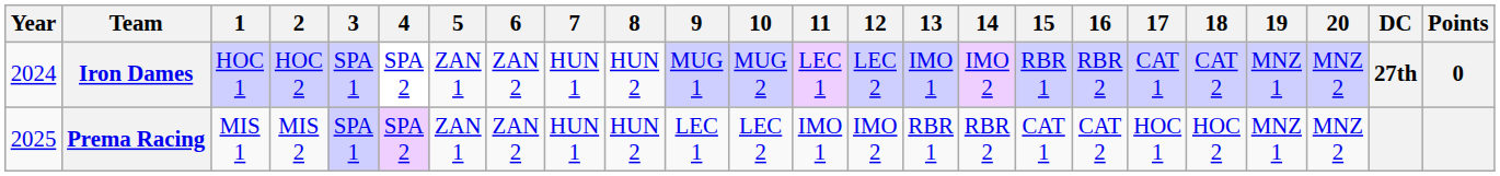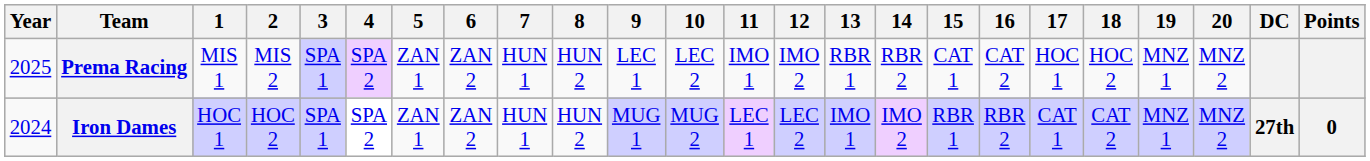 <table class="wikitable" style="text-align:center; font-size:85%;">
 <tr>
 <th>Year</th>
 <th>Team</th>
 <th>1</th>
 <th>2</th>
 <th>3</th>
 <th>4</th>
 <th>5</th>
 <th>6</th>
 <th>7</th>
 <th>8</th>
 <th>9</th>
 <th>10</th>
 <th>11</th>
 <th>12</th>
 <th>13</th>
 <th>14</th>
 <th>15</th>
 <th>16</th>
 <th>17</th>
 <th>18</th>
 <th>19</th>
 <th>20</th>
 <th>DC</th>
 <th>Points</th>
 </tr>
 <tr>
+<td><a href='#'>2025</a></td>
+<th nowrap><a href='#'>Prema Racing</a></th>
+<td style="background:#;"><a href='#'>MIS<br>1</a></td>
+<td style="background:#;"><a href='#'>MIS<br>2</a></td>
+<td style="background:#cfcfff;"><a href='#'>SPA<br>1</a><br></td>
+<td style="background:#efcfff;"><a href='#'>SPA<br>2</a><br></td>
+<td style="background:#;"><a href='#'>ZAN<br>1</a></td>
+<td style="background:#;"><a href='#'>ZAN<br>2</a></td>
+<td style="background:#;"><a href='#'>HUN<br>1</a></td>
+<td style="background:#;"><a href='#'>HUN<br>2</a></td>
+<td style="background:#;"><a href='#'>LEC<br>1</a></td>
+<td style="background:#;"><a href='#'>LEC<br>2</a></td>
+<td style="background:#;"><a href='#'>IMO<br>1</a></td>
+<td style="background:#;"><a href='#'>IMO<br>2</a></td>
+<td style="background:#;"><a href='#'>RBR<br>1</a></td>
+<td style="background:#;"><a href='#'>RBR<br>2</a></td>
+<td style="background:#;"><a href='#'>CAT<br>1</a></td>
+<td style="background:#;"><a href='#'>CAT<br>2</a></td>
+<td style="background:#;"><a href='#'>HOC<br>1</a></td>
+<td style="background:#;"><a href='#'>HOC<br>2</a></td>
+<td style="background:#;"><a href='#'>MNZ<br>1</a></td>
+<td style="background:#;"><a href='#'>MNZ<br>2</a></td>
+<th></th>
+<th></th>
+</tr>
+<tr>
 <td><a href='#'>2024</a></td>
 <th nowrap><a href='#'>Iron Dames</a></th>
 <td style="background:#cfcfff;"><a href='#'>HOC<br>1</a><br></td>
 <td style="background:#cfcfff;"><a href='#'>HOC<br>2</a><br></td>
 <td style="background:#cfcfff;"><a href='#'>SPA<br>1</a><br></td>
 <td style="background:#ffffff;"><a href='#'>SPA<br>2</a><br></td>
 <td><a href='#'>ZAN<br>1</a></td>
 <td><a href='#'>ZAN<br>2</a></td>
 <td><a href='#'>HUN<br>1</a></td>
 <td><a href='#'>HUN<br>2</a></td>
 <td style="background:#cfcfff;"><a href='#'>MUG<br>1</a><br></td>
 <td style="background:#cfcfff;"><a href='#'>MUG<br>2</a><br></td>
 <td style="background:#efcfff;"><a href='#'>LEC<br>1</a><br></td>
 <td style="background:#cfcfff;"><a href='#'>LEC<br>2</a><br></td>
 <td style="background:#cfcfff;"><a href='#'>IMO<br>1</a><br></td>
 <td style="background:#efcfff;"><a href='#'>IMO<br>2</a><br></td>
 <td style="background:#cfcfff;"><a href='#'>RBR<br>1</a><br></td>
 <td style="background:#cfcfff;"><a href='#'>RBR<br>2</a><br></td>
 <td style="background:#cfcfff;"><a href='#'>CAT<br>1</a><br></td>
 <td style="background:#cfcfff;"><a href='#'>CAT<br>2</a><br></td>
 <td style="background:#cfcfff;"><a href='#'>MNZ<br>1</a><br></td>
 <td style="background:#cfcfff;"><a href='#'>MNZ<br>2</a><br></td>
 <th>27th</th>
 <th>0</th>
 </tr>
-<tr>
-<td><a href='#'>2025</a></td>
-<th nowrap><a href='#'>Prema Racing</a></th>
-<td style="background:#;"><a href='#'>MIS<br>1</a></td>
-<td style="background:#;"><a href='#'>MIS<br>2</a></td>
-<td style="background:#cfcfff;"><a href='#'>SPA<br>1</a><br></td>
-<td style="background:#efcfff;"><a href='#'>SPA<br>2</a><br></td>
-<td style="background:#;"><a href='#'>ZAN<br>1</a></td>
-<td style="background:#;"><a href='#'>ZAN<br>2</a></td>
-<td style="background:#;"><a href='#'>HUN<br>1</a></td>
-<td style="background:#;"><a href='#'>HUN<br>2</a></td>
-<td style="background:#;"><a href='#'>LEC<br>1</a></td>
-<td style="background:#;"><a href='#'>LEC<br>2</a></td>
-<td style="background:#;"><a href='#'>IMO<br>1</a></td>
-<td style="background:#;"><a href='#'>IMO<br>2</a></td>
-<td style="background:#;"><a href='#'>RBR<br>1</a></td>
-<td style="background:#;"><a href='#'>RBR<br>2</a></td>
-<td style="background:#;"><a href='#'>CAT<br>1</a></td>
-<td style="background:#;"><a href='#'>CAT<br>2</a></td>
-<td style="background:#;"><a href='#'>HOC<br>1</a></td>
-<td style="background:#;"><a href='#'>HOC<br>2</a></td>
-<td style="background:#;"><a href='#'>MNZ<br>1</a></td>
-<td style="background:#;"><a href='#'>MNZ<br>2</a></td>
-<th></th>
-<th></th>
-</tr>
 </table>
